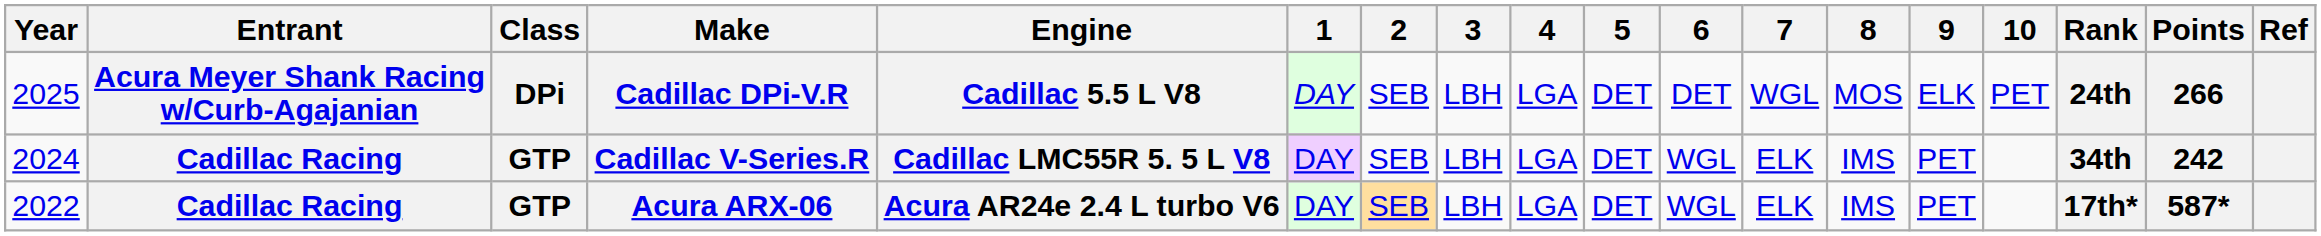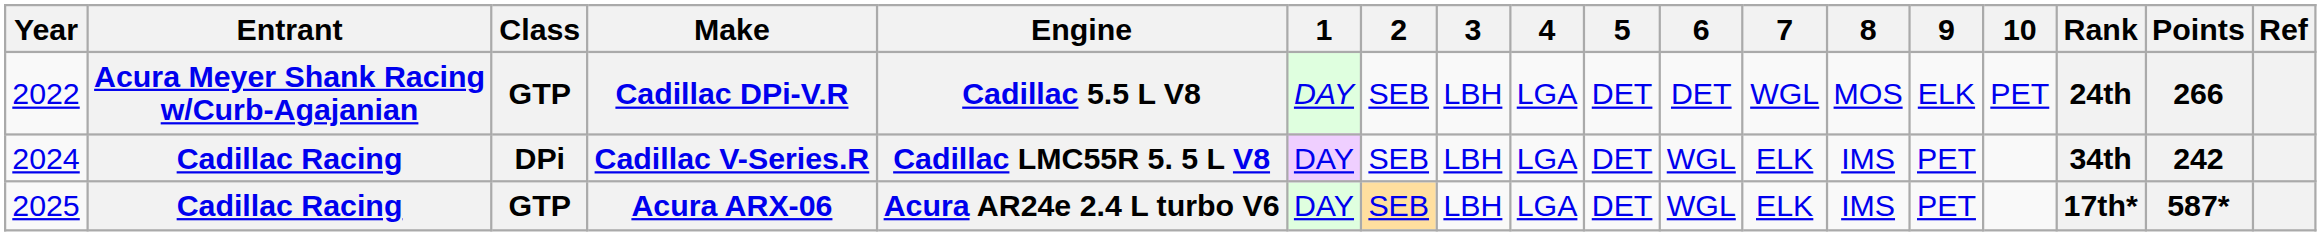 <table class="wikitable" style="text-align:center; font-size:85%">
 <tr>
 <th>Year</th>
 <th>Entrant</th>
 <th>Class</th>
 <th>Make</th>
 <th>Engine</th>
 <th>1</th>
 <th>2</th>
 <th>3</th>
 <th>4</th>
 <th>5</th>
 <th>6</th>
 <th>7</th>
 <th>8</th>
 <th>9</th>
 <th>10</th>
 <th>Rank</th>
 <th>Points</th>
 <th>Ref</th>
 </tr>
 <tr>
-<td><a href='#'>2025</a></td>
+<td><a href='#'>2022</a></td>
 <th nowrap><a href='#'>Acura Meyer Shank Racing<br>w/Curb-Agajanian</a></th>
-<th>DPi</th>
+<th>GTP</th>
 <th nowrap><a href='#'>Cadillac DPi-V.R</a></th>
 <th nowrap><a href='#'>Cadillac</a> 5.5 L V8</th>
 <td style="background:#DFFFDF;"><em><a href='#'>DAY</a></em><br></td>
 <td><a href='#'>SEB</a></td>
 <td><a href='#'>LBH</a></td>
 <td><a href='#'>LGA</a></td>
 <td><a href='#'>DET</a></td>
 <td><a href='#'>DET</a></td>
 <td><a href='#'>WGL</a></td>
 <td><a href='#'>MOS</a></td>
 <td><a href='#'>ELK</a></td>
 <td><a href='#'>PET</a></td>
 <th>24th</th>
 <th>266</th>
 <th></th>
 </tr>
 <tr>
 <td><a href='#'>2024</a></td>
 <th nowrap><a href='#'>Cadillac Racing</a></th>
-<th>GTP</th>
+<th>DPi</th>
 <th nowrap><a href='#'>Cadillac V-Series.R</a></th>
 <th nowrap><a href='#'>Cadillac</a> LMC55R 5. 5 L <a href='#'>V8</a></th>
 <td style="background:#EFCFFF;"><a href='#'>DAY</a><br></td>
 <td><a href='#'>SEB</a></td>
 <td><a href='#'>LBH</a></td>
 <td><a href='#'>LGA</a></td>
 <td><a href='#'>DET</a></td>
 <td><a href='#'>WGL</a></td>
 <td><a href='#'>ELK</a></td>
 <td><a href='#'>IMS</a></td>
 <td><a href='#'>PET</a></td>
 <td></td>
 <th>34th</th>
 <th>242</th>
 <th></th>
 </tr>
 <tr>
-<td><a href='#'>2022</a></td>
+<td><a href='#'>2025</a></td>
 <th><a href='#'>Cadillac Racing</a></th>
 <th>GTP</th>
 <th nowrap><a href='#'>Acura ARX-06</a></th>
 <th nowrap><a href='#'>Acura</a> AR24e 2.4 L turbo V6</th>
 <td style="background:#DFFFDF;"><a href='#'>DAY</a><br></td>
 <td style="background:#FFDF9F;"><a href='#'>SEB</a><br></td>
 <td><a href='#'>LBH</a></td>
 <td><a href='#'>LGA</a></td>
 <td><a href='#'>DET</a></td>
 <td style="background:#;"><a href='#'>WGL</a><br></td>
 <td><a href='#'>ELK</a></td>
 <td style="background:#;"><a href='#'>IMS</a><br></td>
 <td style="background:#;"><a href='#'>PET</a><br></td>
 <td></td>
 <th>17th*</th>
 <th>587*</th>
 <th></th>
 </tr>
 </table>
